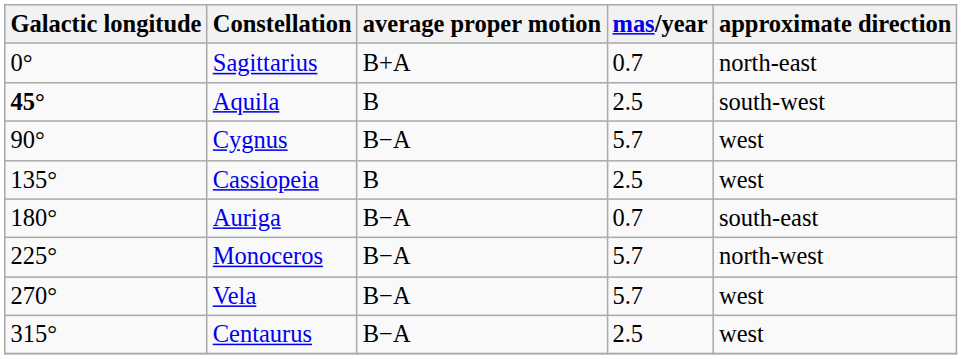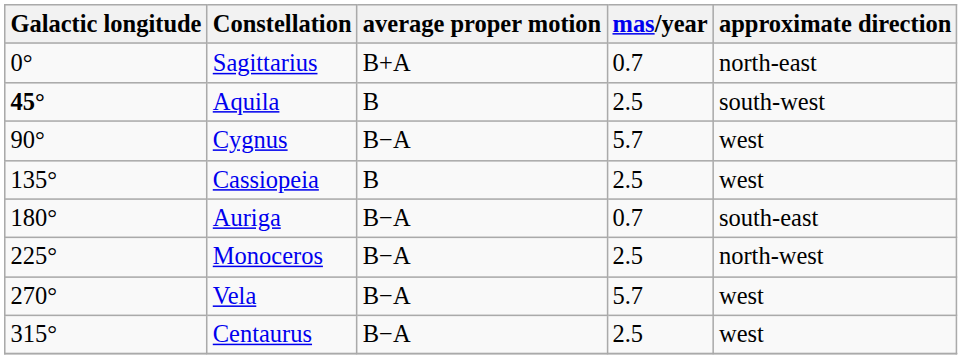 <table class="wikitable">
 <tr>
 <th>Galactic longitude</th>
 <th>Constellation</th>
 <th>average proper motion</th>
 <th><a href='#'>mas</a>/year</th>
 <th>approximate direction</th>
 </tr>
 <tr>
 <td>0°</td>
 <td><a href='#'>Sagittarius</a></td>
 <td>B+A</td>
 <td>0.7</td>
 <td>north-east</td>
 </tr>
 <tr>
 <td><strong>45°</strong></td>
 <td><a href='#'>Aquila</a></td>
 <td>B</td>
 <td>2.5</td>
 <td>south-west</td>
 </tr>
 <tr>
 <td>90°</td>
 <td><a href='#'>Cygnus</a></td>
 <td>B−A</td>
 <td>5.7</td>
 <td>west</td>
 </tr>
 <tr>
 <td>135°</td>
 <td><a href='#'>Cassiopeia</a></td>
 <td>B</td>
 <td>2.5</td>
 <td>west</td>
 </tr>
 <tr>
 <td>180°</td>
 <td><a href='#'>Auriga</a></td>
 <td>B−A</td>
 <td>0.7</td>
 <td>south-east</td>
 </tr>
 <tr>
 <td>225°</td>
 <td><a href='#'>Monoceros</a></td>
 <td>B−A</td>
-<td>5.7</td>
+<td>2.5</td>
 <td>north-west</td>
 </tr>
 <tr>
 <td>270°</td>
 <td><a href='#'>Vela</a></td>
 <td>B−A</td>
 <td>5.7</td>
 <td>west</td>
 </tr>
 <tr>
 <td>315°</td>
 <td><a href='#'>Centaurus</a></td>
 <td>B−A</td>
 <td>2.5</td>
 <td>west</td>
 </tr>
 <tr>
 </tr>
 </table>
